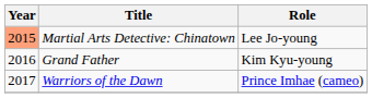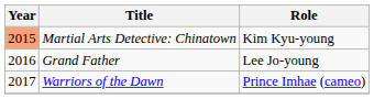 <table class="wikitable">
 <tr>
 <th>Year</th>
 <th>Title</th>
 <th>Role</th>
 </tr>
 <tr>
 <td style="background: lightsalmon;">2015</td>
 <td><em>Martial Arts Detective: Chinatown</em></td>
-<td>Lee Jo-young</td>
+<td>Kim Kyu-young</td>
 </tr>
 <tr>
 <td>2016</td>
 <td><em>Grand Father</em></td>
-<td>Kim Kyu-young</td>
+<td>Lee Jo-young</td>
 </tr>
 <tr>
 <td>2017</td>
 <td><em><a href='#'>Warriors of the Dawn</a></em></td>
 <td><a href='#'>Prince Imhae</a> (<a href='#'>cameo</a>)</td>
 </tr>
 <tr>
 </tr>
 </table>
